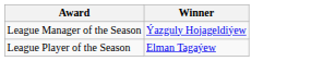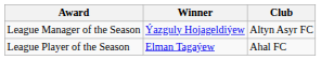 <table class="wikitable">
 <tr>
 <th>Award</th>
 <th>Winner</th>
+<th>Club</th>
 </tr>
 <tr>
 <td>League Manager of the Season</td>
 <td> <a href='#'>Ýazguly Hojageldiýew</a></td>
+<td>Altyn Asyr FC</td>
 </tr>
 <tr>
 <td>League Player of the Season</td>
 <td> <a href='#'>Elman Tagaýew</a></td>
+<td>Ahal FC</td>
 </tr>
 </table>
